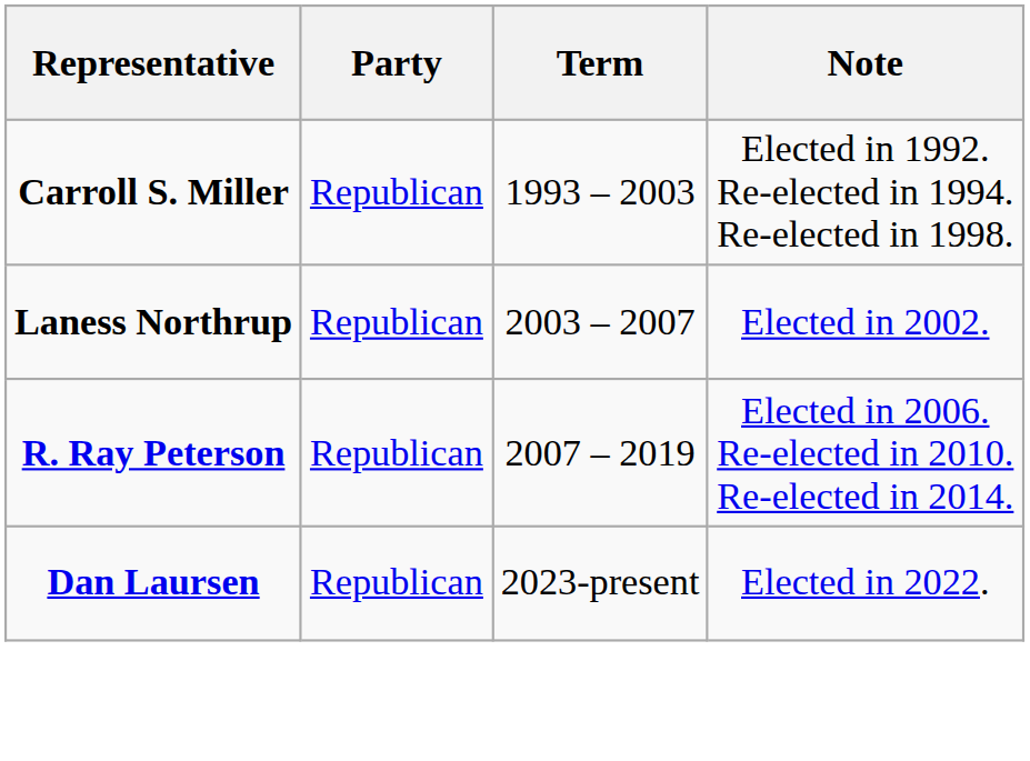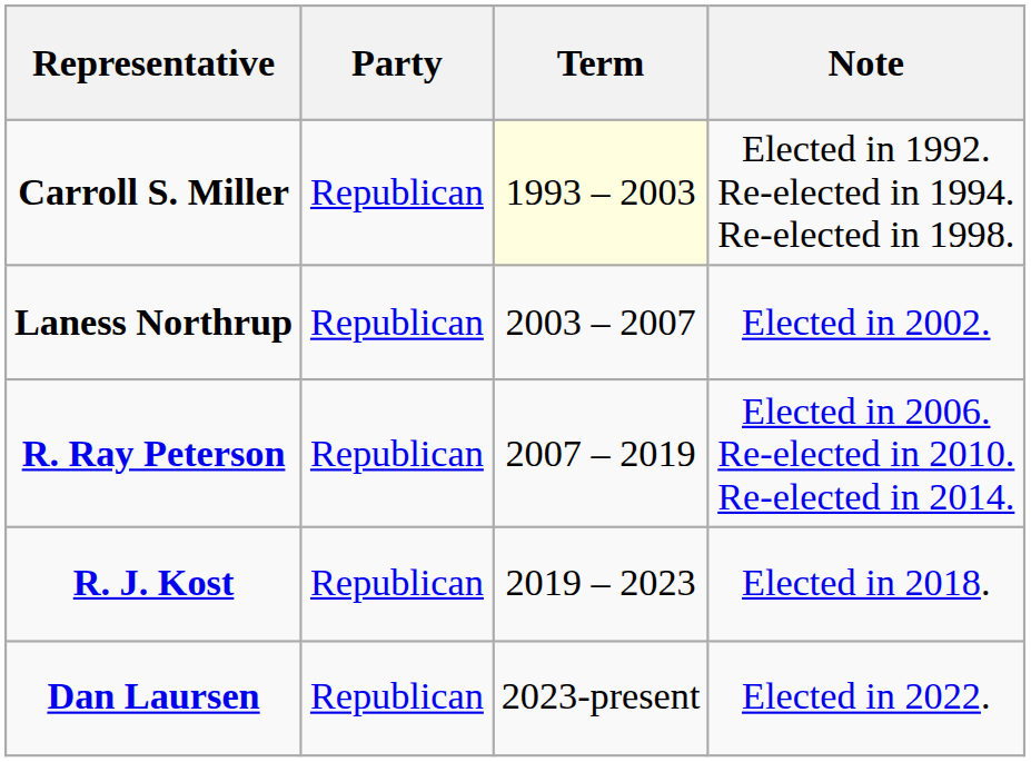 <table class=wikitable style="text-align:center">
 <tr style="height:3em">
 <th>Representative</th>
 <th>Party</th>
 <th>Term</th>
 <th>Note</th>
 </tr>
 <tr style="height:3em">
 <td><strong>Carroll S. Miller</strong></td>
 <td><a href='#'>Republican</a></td>
-<td>1993 – 2003</td>
+<td style="background: lightyellow;">1993 – 2003</td>
 <td>Elected in 1992.<br>Re-elected in 1994.<br>Re-elected in 1998.</td>
 </tr>
 <tr style="height:3em">
 <td><strong>Laness Northrup</strong></td>
 <td><a href='#'>Republican</a></td>
 <td>2003 – 2007</td>
 <td><a href='#'>Elected in 2002.</a></td>
 </tr>
 <tr style="height:3em">
 <td><strong><a href='#'>R. Ray Peterson</a></strong></td>
 <td><a href='#'>Republican</a></td>
 <td>2007 – 2019</td>
 <td><a href='#'>Elected in 2006.</a><br><a href='#'>Re-elected in 2010.</a><br><a href='#'>Re-elected in 2014.</a></td>
 </tr>
 <tr style="height:3em">
+<td><strong><a href='#'>R. J. Kost</a></strong></td>
+<td><a href='#'>Republican</a></td>
+<td>2019 – 2023</td>
+<td><a href='#'>Elected in 2018</a>.</td>
+</tr>
+<tr style="height:3em">
 <td><strong><a href='#'>Dan Laursen</a></strong></td>
 <td><a href='#'>Republican</a></td>
 <td>2023-present</td>
 <td><a href='#'>Elected in 2022</a>.</td>
 </tr>
 </table>
